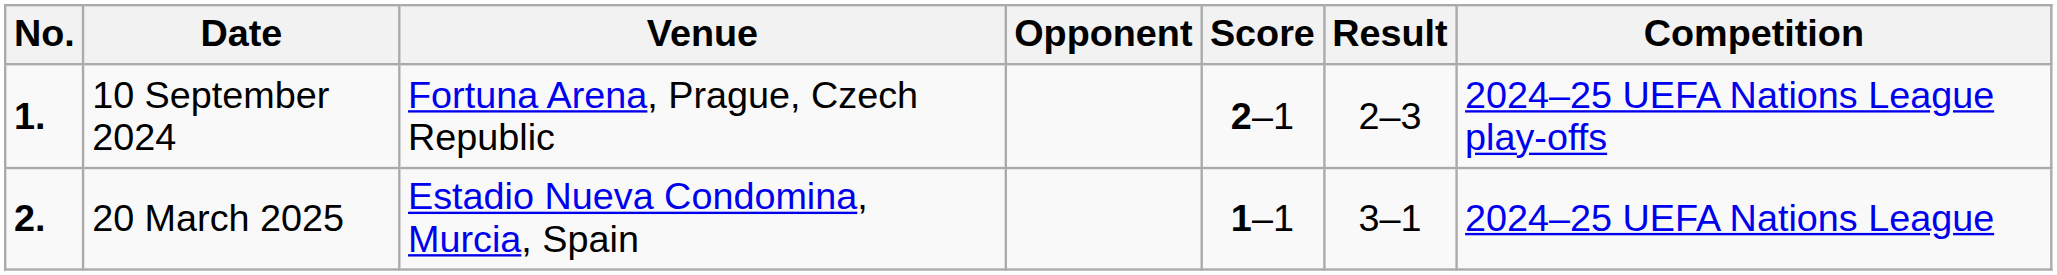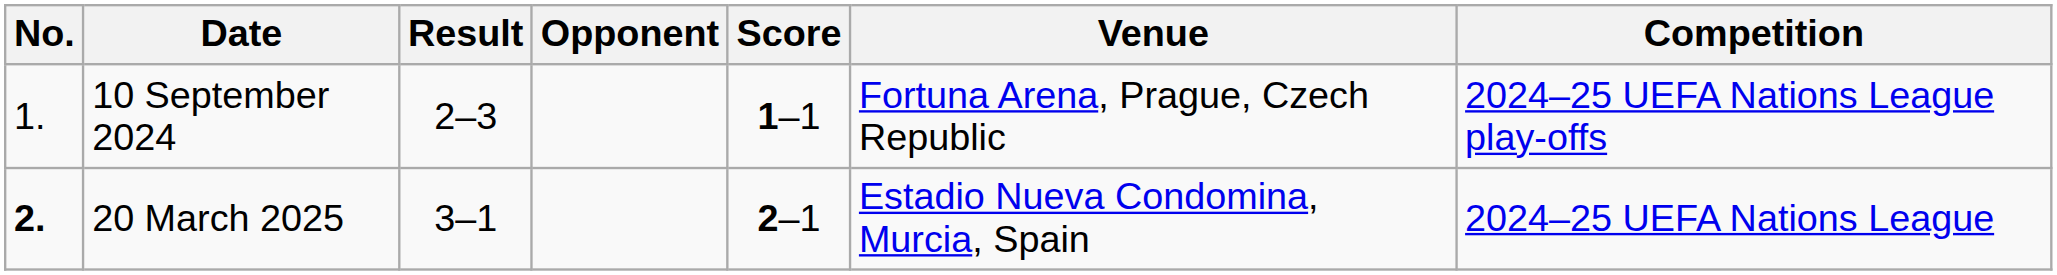 <table class="wikitable ">
 <tr>
 <th>No.</th>
 <th>Date</th>
-<th>Venue</th>
+<th>Result</th>
 <th>Opponent</th>
 <th>Score</th>
-<th>Result</th>
+<th>Venue</th>
 <th>Competition</th>
 </tr>
 <tr>
-<td><strong>1.</strong></td>
+<td>1.</td>
 <td>10 September 2024</td>
+<td align=center>2–3</td>
+<td></td>
+<td align=center><strong>1</strong>–1</td>
 <td><a href='#'>Fortuna Arena</a>, Prague, Czech Republic</td>
-<td></td>
-<td align=center><strong>2</strong>–1</td>
-<td align=center>2–3</td>
 <td><a href='#'>2024–25 UEFA Nations League play-offs</a></td>
 </tr>
 <tr>
 <td><strong>2.</strong></td>
 <td>20 March 2025</td>
+<td align=center>3–1</td>
+<td></td>
+<td align=center><strong>2</strong>–1</td>
 <td><a href='#'>Estadio Nueva Condomina</a>, <a href='#'>Murcia</a>, Spain</td>
-<td></td>
-<td align=center><strong>1</strong>–1</td>
-<td align=center>3–1</td>
 <td><a href='#'>2024–25 UEFA Nations League</a></td>
 </tr>
 </table>
